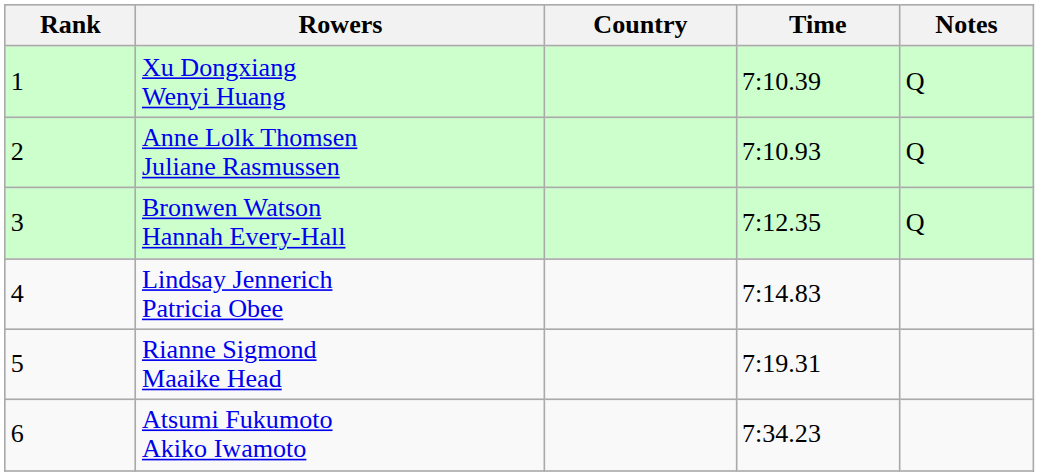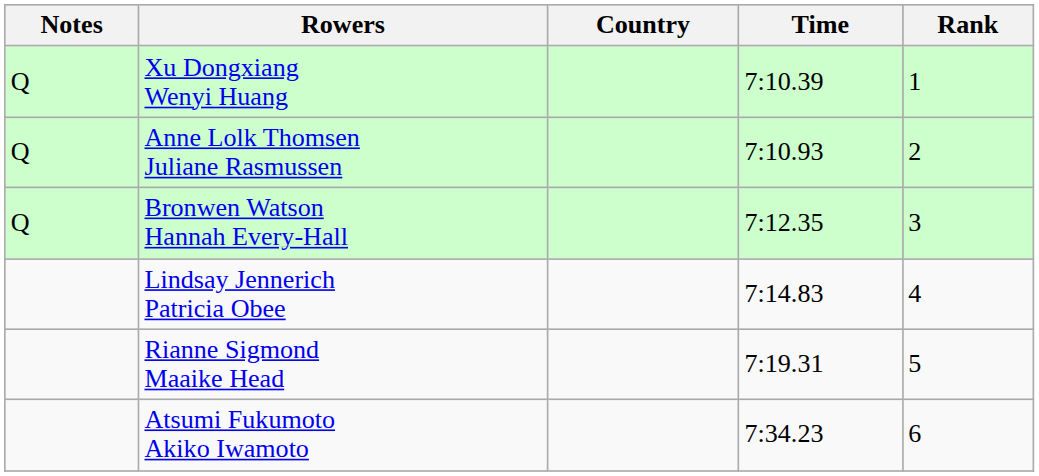 <table class="wikitable sortable" width=50%>
 <tr>
-<th>Rank</th>
+<th>Notes</th>
 <th>Rowers</th>
 <th>Country</th>
 <th>Time</th>
-<th>Notes</th>
+<th>Rank</th>
 </tr>
 <tr bgcolor=ccffcc>
-<td>1</td>
+<td>Q</td>
 <td><a href='#'>Xu Dongxiang</a><br><a href='#'>Wenyi Huang</a></td>
 <td></td>
 <td>7:10.39</td>
-<td>Q</td>
+<td>1</td>
 </tr>
 <tr bgcolor=ccffcc>
-<td>2</td>
+<td>Q</td>
 <td><a href='#'>Anne Lolk Thomsen</a><br><a href='#'>Juliane Rasmussen</a></td>
 <td></td>
 <td>7:10.93</td>
-<td>Q</td>
+<td>2</td>
 </tr>
 <tr bgcolor=ccffcc>
-<td>3</td>
+<td>Q</td>
 <td><a href='#'>Bronwen Watson</a><br><a href='#'>Hannah Every-Hall</a></td>
 <td></td>
 <td>7:12.35</td>
-<td>Q</td>
+<td>3</td>
 </tr>
 <tr>
-<td>4</td>
+<td></td>
 <td><a href='#'>Lindsay Jennerich</a><br><a href='#'>Patricia Obee</a></td>
 <td></td>
 <td>7:14.83</td>
-<td></td>
+<td>4</td>
 </tr>
 <tr>
-<td>5</td>
+<td></td>
 <td><a href='#'>Rianne Sigmond</a><br><a href='#'>Maaike Head</a></td>
 <td></td>
 <td>7:19.31</td>
-<td></td>
+<td>5</td>
 </tr>
 <tr>
-<td>6</td>
+<td></td>
 <td><a href='#'>Atsumi Fukumoto</a><br><a href='#'>Akiko Iwamoto</a></td>
 <td></td>
 <td>7:34.23</td>
-<td></td>
+<td>6</td>
 </tr>
 </table>
